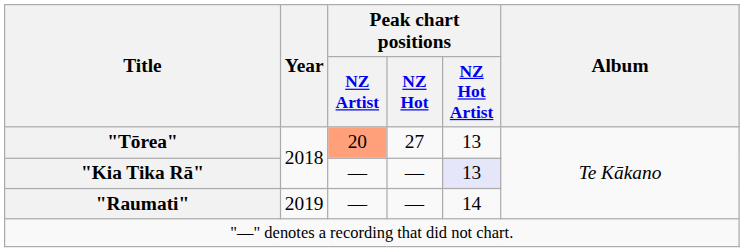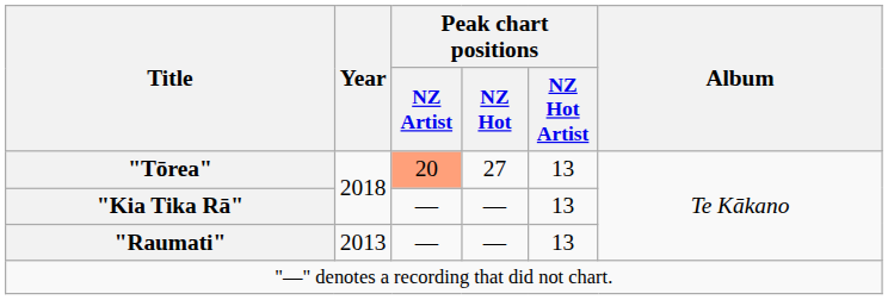 <table class="wikitable plainrowheaders" style="text-align:center;">
 <tr>
 <th scope="col" rowspan="2" style="width:16em;">Title</th>
 <th scope="col" rowspan="2" style="width:1em;">Year</th>
 <th scope="col" colspan="3">Peak chart positions</th>
 <th scope="col" rowspan="2" style="width:14em;">Album</th>
 </tr>
 <tr>
 <th scope="col" style="width:3em;font-size:90%;"><a href='#'>NZ<br>Artist</a><br></th>
 <th scope="col" style="width:3em;font-size:90%;"><a href='#'>NZ<br>Hot</a><br></th>
 <th scope="col" style="width:3em;font-size:90%;"><a href='#'>NZ<br>Hot<br>Artist</a><br></th>
 </tr>
 <tr>
 <th scope="row">"Tōrea"<br></th>
 <td rowspan="2">2018</td>
 <td style="background: lightsalmon;">20</td>
 <td>27</td>
 <td>13</td>
 <td rowspan="3"><em>Te Kākano</em></td>
 </tr>
 <tr>
 <th scope="row">"Kia Tika Rā"<br></th>
 <td>—</td>
 <td>—</td>
-<td style="background: lavender;">13</td>
+<td>13</td>
 </tr>
 <tr>
 <th scope="row">"Raumati"</th>
-<td>2019</td>
+<td>2013</td>
 <td>—</td>
 <td>—</td>
-<td>14</td>
+<td>13</td>
 </tr>
 <tr>
 <td colspan="8" style="font-size:85%;">"—" denotes a recording that did not chart.</td>
 </tr>
 </table>
